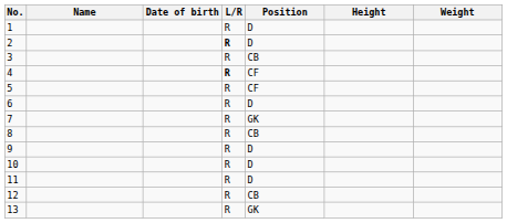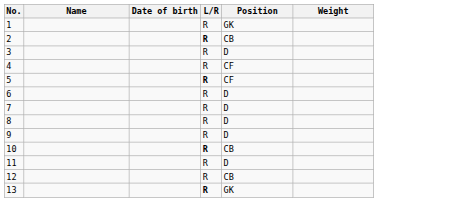 <table class=wikitable sortable style=font-size:100%; text-align:center;>
 <tr>
 <th>No.</th>
 <th style=width:12em>Name</th>
 <th style=width:8em>Date of birth</th>
 <th style=width:2em>L/R</th>
 <th style=width:8em>Position</th>
-<th style=width:9em>Height</th>
 <th style=width:9em>Weight</th>
 </tr>
 <tr>
 <td>1</td>
 <td align=left></td>
 <td></td>
 <td>R</td>
-<td>D</td>
-<td></td>
+<td>GK</td>
 <td></td>
 </tr>
 <tr>
 <td>2</td>
 <td align=left></td>
 <td></td>
 <td><strong>R</strong></td>
-<td>D</td>
-<td></td>
+<td>CB</td>
 <td></td>
 </tr>
 <tr>
 <td>3</td>
 <td align=left></td>
 <td></td>
 <td>R</td>
-<td>CB</td>
-<td></td>
+<td>D</td>
 <td></td>
 </tr>
 <tr>
 <td>4</td>
 <td align=left></td>
 <td></td>
-<td><strong>R</strong></td>
+<td>R</td>
 <td>CF</td>
-<td></td>
 <td></td>
 </tr>
 <tr>
 <td>5</td>
 <td align=left></td>
 <td></td>
-<td>R</td>
+<td><strong>R</strong></td>
 <td>CF</td>
-<td></td>
 <td></td>
 </tr>
 <tr>
 <td>6</td>
 <td align=left></td>
 <td></td>
 <td>R</td>
 <td>D</td>
 <td></td>
-<td></td>
 </tr>
 <tr>
 <td>7</td>
 <td align=left></td>
 <td></td>
 <td>R</td>
-<td>GK</td>
-<td></td>
+<td>D</td>
 <td></td>
 </tr>
 <tr>
 <td>8</td>
 <td align=left></td>
 <td></td>
 <td>R</td>
-<td>CB</td>
-<td></td>
+<td>D</td>
 <td></td>
 </tr>
 <tr>
 <td>9</td>
 <td align=left></td>
 <td></td>
 <td>R</td>
 <td>D</td>
 <td></td>
-<td></td>
 </tr>
 <tr>
 <td>10</td>
 <td align=left></td>
 <td></td>
-<td>R</td>
-<td>D</td>
-<td></td>
+<td><strong>R</strong></td>
+<td>CB</td>
 <td></td>
 </tr>
 <tr>
 <td>11</td>
 <td align=left></td>
 <td></td>
 <td>R</td>
 <td>D</td>
 <td></td>
-<td></td>
 </tr>
 <tr>
 <td>12</td>
 <td align=left></td>
 <td></td>
 <td>R</td>
 <td>CB</td>
 <td></td>
-<td></td>
 </tr>
 <tr>
 <td>13</td>
 <td align=left></td>
 <td></td>
-<td>R</td>
+<td><strong>R</strong></td>
 <td>GK</td>
-<td></td>
 <td></td>
 </tr>
 </table>
